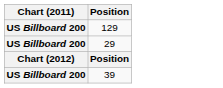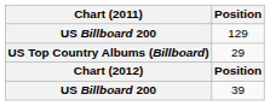 <table class="wikitable plainrowheaders" style="text-align:center">
 <tr>
 <th scope="col">Chart (2011)</th>
 <th scope="col">Position</th>
 </tr>
 <tr>
 <th scope="row">US <em>Billboard</em> 200</th>
 <td>129</td>
 </tr>
 <tr>
-<th scope="row">US <em>Billboard</em> 200</th>
+<th scope="row">US Top Country Albums (<em>Billboard</em>)</th>
 <td>29</td>
 </tr>
 <tr>
 <th scope="col">Chart (2012)</th>
 <th scope="col">Position</th>
 </tr>
 <tr>
 <th scope="row">US <em>Billboard</em> 200</th>
 <td>39</td>
 </tr>
 </table>
